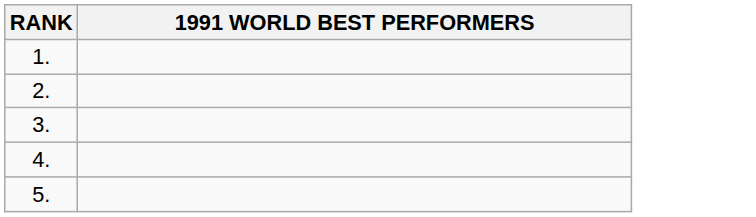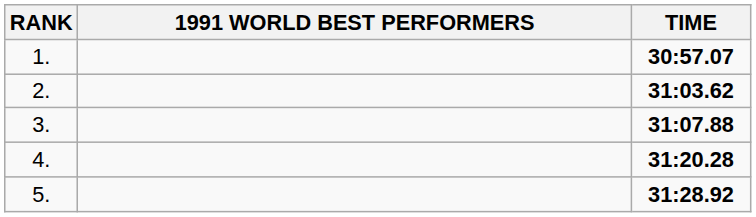 <table class="wikitable" style="border-collapse: collapse; font-size: 90%;">
 <tr>
 <th>RANK</th>
 <th align="center" style="width: 25em">1991 WORLD BEST PERFORMERS</th>
+<th align="center" style="width: 5em">TIME</th>
 </tr>
 <tr>
 <td align="center">1.</td>
 <td></td>
+<td align="center"><strong>30:57.07</strong></td>
 </tr>
 <tr>
 <td align="center">2.</td>
 <td></td>
+<td align="center"><strong>31:03.62</strong></td>
 </tr>
 <tr>
 <td align="center">3.</td>
 <td></td>
+<td align="center"><strong>31:07.88</strong></td>
 </tr>
 <tr>
 <td align="center">4.</td>
 <td></td>
+<td align="center"><strong>31:20.28</strong></td>
 </tr>
 <tr>
 <td align="center">5.</td>
 <td></td>
+<td align="center"><strong>31:28.92</strong></td>
 </tr>
 </table>
